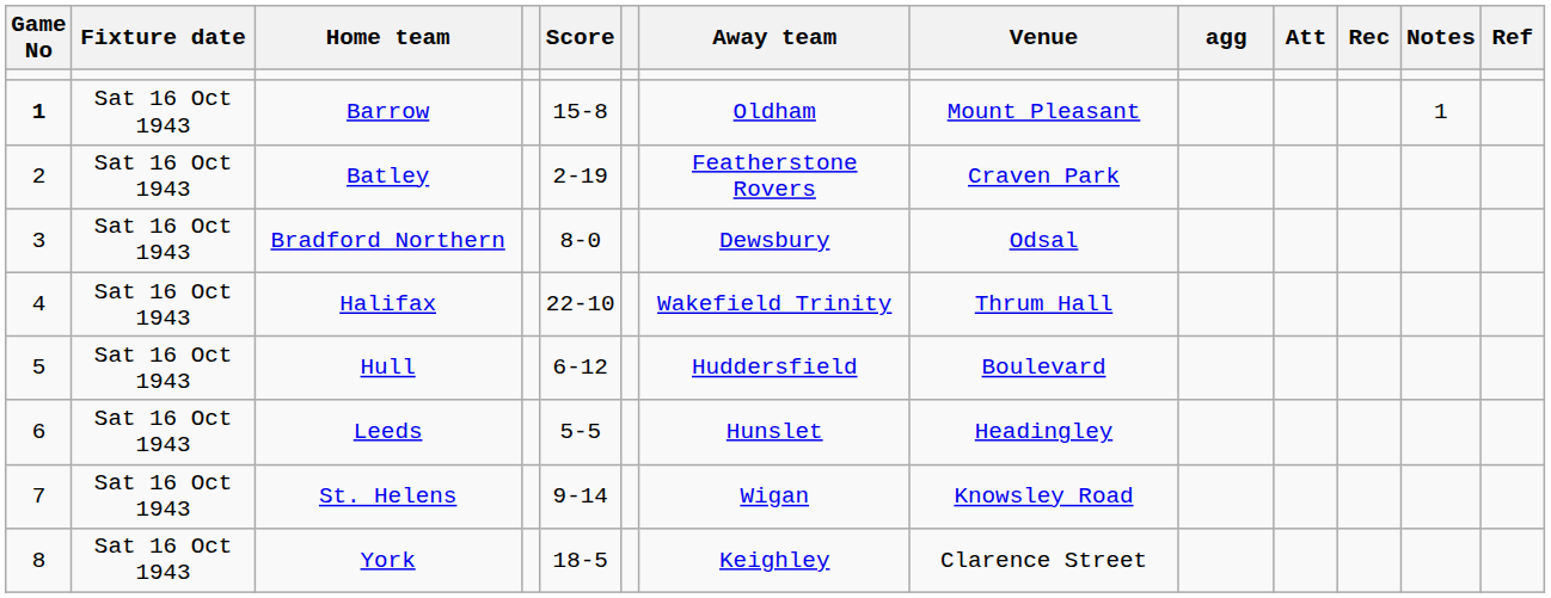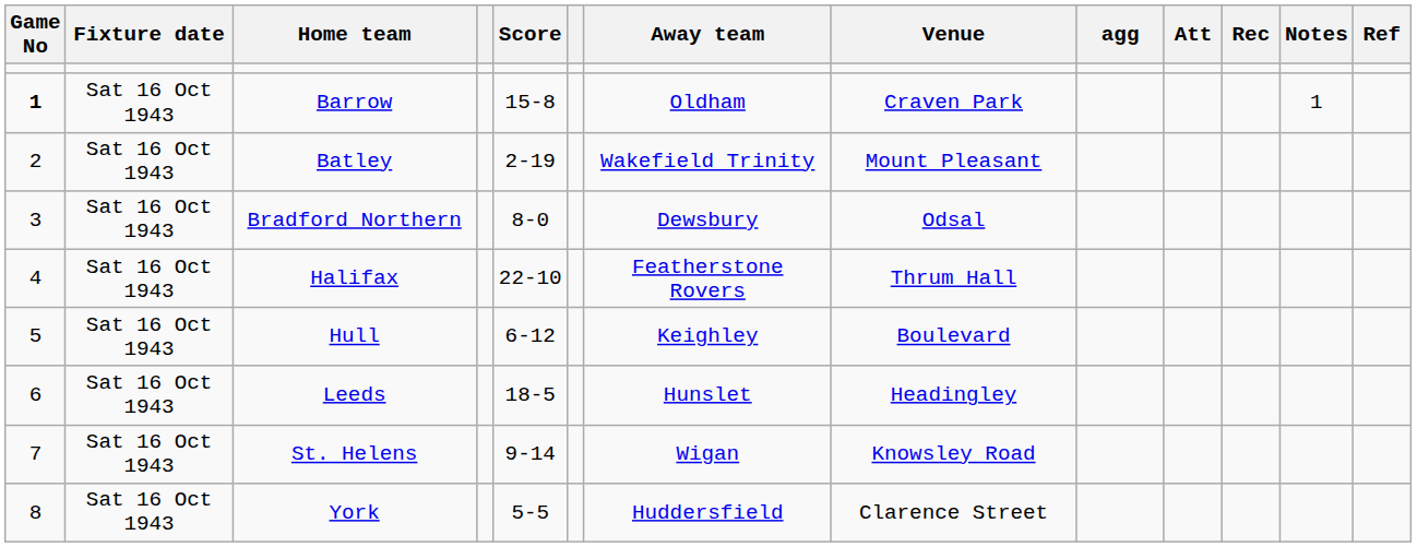 <table class="wikitable" style="text-align:center;">
 <tr>
 <th width=20 abbr="No">Game No</th>
 <th width=100 abbr="Date">Fixture date</th>
 <th width=150 abbr="Home team">Home team</th>
 <th width=5 abbr="space"></th>
 <th width=20 abbr="Score">Score</th>
 <th width=5 abbr="space"></th>
 <th width=150 abbr="Away team">Away team</th>
 <th width=150 abbr="Venue">Venue</th>
 <th width=50 abbr="agg">agg</th>
 <th width=30 abbr="Att">Att</th>
 <th width=30 abbr="Rec">Rec</th>
 <th width=20 abbr="Notes">Notes</th>
 <th width=30 abbr="Ref">Ref</th>
 </tr>
 <tr>
 <td></td>
 <td></td>
 <td></td>
 <td></td>
 <td></td>
 <td></td>
 <td></td>
 <td></td>
 <td></td>
 <td></td>
 <td></td>
 <td></td>
 </tr>
 <tr>
 <td><strong>1</strong></td>
 <td>Sat 16 Oct 1943</td>
 <td><a href='#'>Barrow</a></td>
 <td></td>
 <td>15-8</td>
 <td></td>
 <td><a href='#'>Oldham</a></td>
-<td><a href='#'>Mount Pleasant</a></td>
+<td><a href='#'>Craven Park</a></td>
 <td></td>
 <td></td>
 <td></td>
 <td>1</td>
 <td></td>
 </tr>
 <tr>
 <td>2</td>
 <td>Sat 16 Oct 1943</td>
 <td><a href='#'>Batley</a></td>
 <td></td>
 <td>2-19</td>
 <td></td>
-<td><a href='#'>Featherstone Rovers</a></td>
-<td><a href='#'>Craven Park</a></td>
+<td><a href='#'>Wakefield Trinity</a></td>
+<td><a href='#'>Mount Pleasant</a></td>
 <td></td>
 <td></td>
 <td></td>
 <td></td>
 <td></td>
 </tr>
 <tr>
 <td>3</td>
 <td>Sat 16 Oct 1943</td>
 <td><a href='#'>Bradford Northern</a></td>
 <td></td>
 <td>8-0</td>
 <td></td>
 <td><a href='#'>Dewsbury</a></td>
 <td><a href='#'>Odsal</a></td>
 <td></td>
 <td></td>
 <td></td>
 <td></td>
 <td></td>
 </tr>
 <tr>
 <td>4</td>
 <td>Sat 16 Oct 1943</td>
 <td><a href='#'>Halifax</a></td>
 <td></td>
 <td>22-10</td>
 <td></td>
-<td><a href='#'>Wakefield Trinity</a></td>
+<td><a href='#'>Featherstone Rovers</a></td>
 <td><a href='#'>Thrum Hall</a></td>
 <td></td>
 <td></td>
 <td></td>
 <td></td>
 <td></td>
 </tr>
 <tr>
 <td>5</td>
 <td>Sat 16 Oct 1943</td>
 <td><a href='#'>Hull</a></td>
 <td></td>
 <td>6-12</td>
 <td></td>
-<td><a href='#'>Huddersfield</a></td>
+<td><a href='#'>Keighley</a></td>
 <td><a href='#'>Boulevard</a></td>
 <td></td>
 <td></td>
 <td></td>
 <td></td>
 <td></td>
 </tr>
 <tr>
 <td>6</td>
 <td>Sat 16 Oct 1943</td>
 <td><a href='#'>Leeds</a></td>
 <td></td>
-<td>5-5</td>
+<td>18-5</td>
 <td></td>
 <td><a href='#'>Hunslet</a></td>
 <td><a href='#'>Headingley</a></td>
 <td></td>
 <td></td>
 <td></td>
 <td></td>
 <td></td>
 </tr>
 <tr>
 <td>7</td>
 <td>Sat 16 Oct 1943</td>
 <td><a href='#'>St. Helens</a></td>
 <td></td>
 <td>9-14</td>
 <td></td>
 <td><a href='#'>Wigan</a></td>
 <td><a href='#'>Knowsley Road</a></td>
 <td></td>
 <td></td>
 <td></td>
 <td></td>
 <td></td>
 </tr>
 <tr>
 <td>8</td>
 <td>Sat 16 Oct 1943</td>
 <td><a href='#'>York</a></td>
 <td></td>
-<td>18-5</td>
+<td>5-5</td>
 <td></td>
-<td><a href='#'>Keighley</a></td>
+<td><a href='#'>Huddersfield</a></td>
 <td>Clarence Street</td>
 <td></td>
 <td></td>
 <td></td>
 <td></td>
 <td></td>
 </tr>
 </table>
